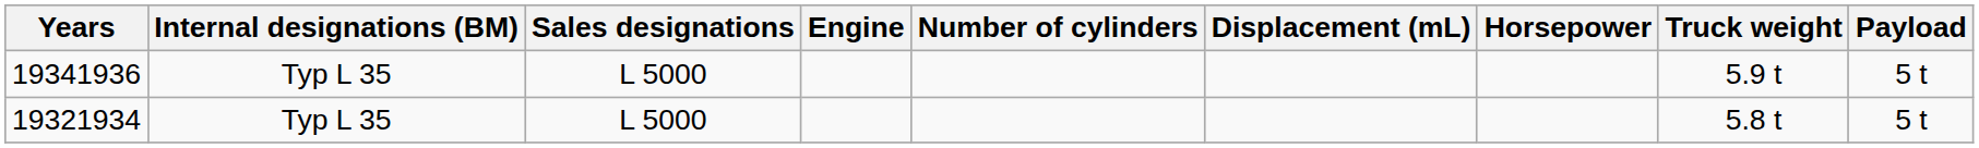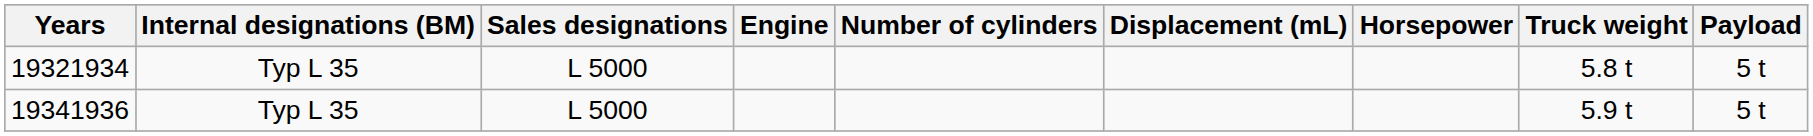 <table class="wikitable sortable" style="text-align: center;">
 <tr>
 <th>Years</th>
 <th>Internal designations (BM)</th>
 <th>Sales designations</th>
 <th>Engine</th>
 <th>Number of cylinders</th>
 <th>Displacement (mL)</th>
 <th>Horsepower</th>
 <th>Truck weight</th>
 <th>Payload</th>
 </tr>
 <tr>
+<td>19321934</td>
+<td>Typ L 35</td>
+<td>L 5000</td>
+<td></td>
+<td></td>
+<td></td>
+<td></td>
+<td>5.8 t</td>
+<td>5 t</td>
+</tr>
+<tr>
 <td>19341936</td>
 <td>Typ L 35</td>
 <td>L 5000</td>
 <td></td>
 <td></td>
 <td></td>
 <td></td>
 <td>5.9 t</td>
 <td>5 t</td>
 </tr>
-<tr>
-<td>19321934</td>
-<td>Typ L 35</td>
-<td>L 5000</td>
-<td></td>
-<td></td>
-<td></td>
-<td></td>
-<td>5.8 t</td>
-<td>5 t</td>
-</tr>
 </table>
